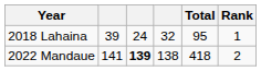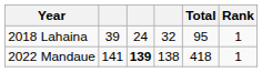 <table class="wikitable" style="font-size:90%; text-align:center;">
 <tr>
 <th>Year</th>
 <th></th>
 <th></th>
 <th></th>
 <th>Total</th>
 <th>Rank</th>
 </tr>
 <tr>
 <td align=left> 2018 Lahaina</td>
 <td>39</td>
 <td>24</td>
 <td>32</td>
 <td>95</td>
 <td>1</td>
 </tr>
 <tr>
 <td align=left> 2022 Mandaue</td>
 <td>141</td>
 <td><strong>139</strong></td>
 <td>138</td>
 <td>418</td>
-<td>2</td>
+<td>1</td>
 </tr>
 </table>
